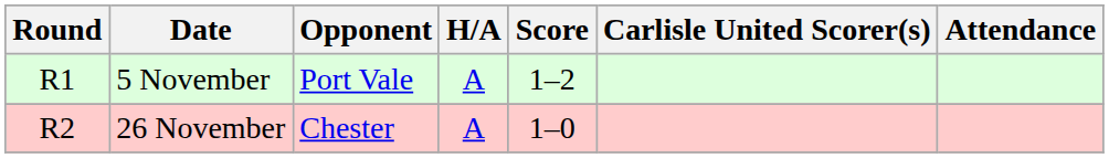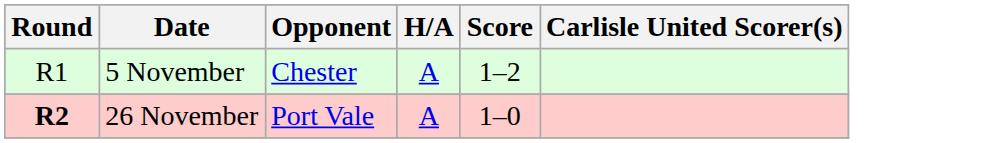 <table class="wikitable" style="text-align:center">
 <tr>
 <th>Round</th>
 <th>Date</th>
 <th>Opponent</th>
 <th>H/A</th>
 <th>Score</th>
 <th>Carlisle United Scorer(s)</th>
-<th>Attendance</th>
 </tr>
 <tr bgcolor=#ddffdd>
 <td>R1</td>
 <td align=left>5 November</td>
-<td align=left><a href='#'>Port Vale</a></td>
+<td align=left><a href='#'>Chester</a></td>
 <td><a href='#'>A</a></td>
 <td>1–2</td>
 <td align=left></td>
-<td></td>
 </tr>
 <tr bgcolor=#FFCCCC>
-<td>R2</td>
+<td><strong>R2</strong></td>
 <td align=left>26 November</td>
-<td align=left><a href='#'>Chester</a></td>
+<td align=left><a href='#'>Port Vale</a></td>
 <td><a href='#'>A</a></td>
 <td>1–0</td>
 <td align=left></td>
-<td></td>
 </tr>
 </table>
